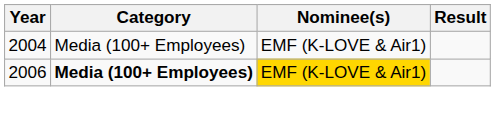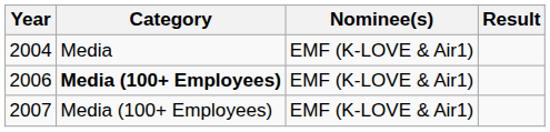 <table class="wikitable">
 <tr>
 <th>Year</th>
 <th>Category</th>
 <th>Nominee(s)</th>
 <th>Result</th>
 </tr>
 <tr>
 <td>2004</td>
-<td>Media (100+ Employees)</td>
+<td>Media</td>
 <td>EMF (K-LOVE & Air1)</td>
 <td></td>
 </tr>
 <tr>
 <td>2006</td>
 <td><strong>Media (100+ Employees)</strong></td>
-<td style="background: gold;">EMF (K-LOVE & Air1)</td>
+<td>EMF (K-LOVE & Air1)</td>
+<td></td>
+</tr>
+<tr>
+<td>2007</td>
+<td>Media (100+ Employees)</td>
+<td>EMF (K-LOVE & Air1)</td>
 <td></td>
 </tr>
 </table>
